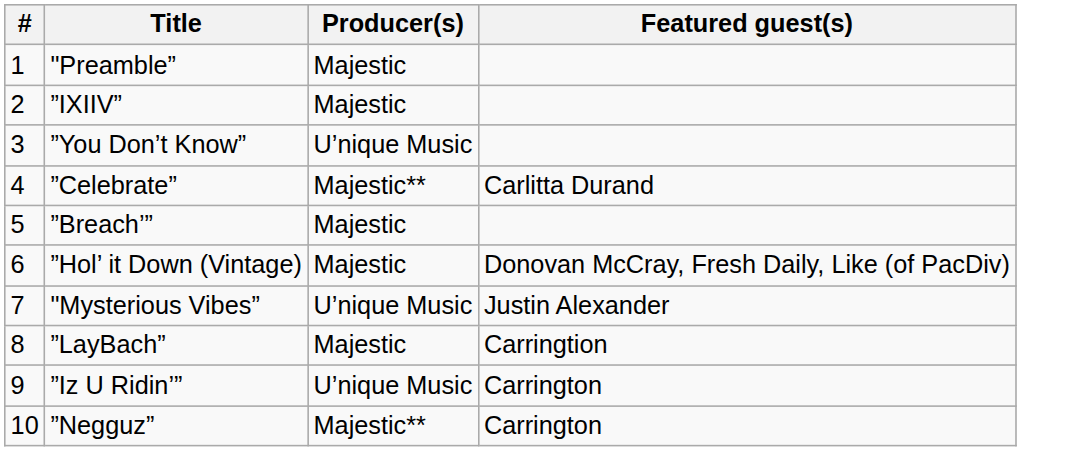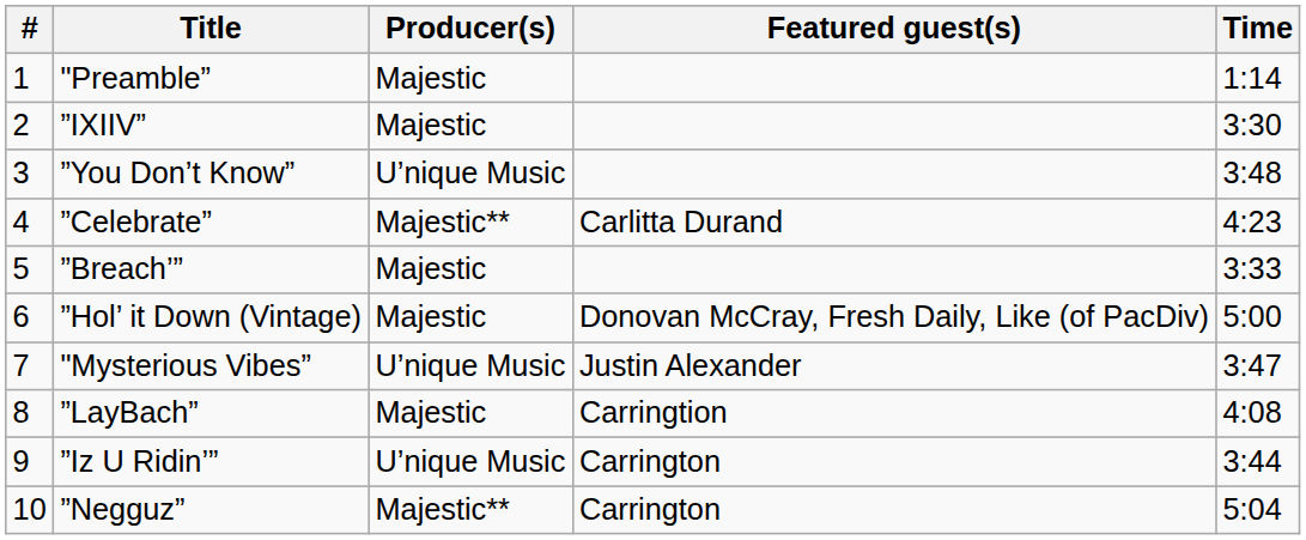 <table class="wikitable">
 <tr>
 <th>#</th>
 <th>Title</th>
 <th>Producer(s)</th>
 <th>Featured guest(s)</th>
+<th>Time</th>
 </tr>
 <tr>
 <td>1</td>
 <td>"Preamble”</td>
 <td>Majestic</td>
 <td></td>
+<td>1:14</td>
 </tr>
 <tr>
 <td>2</td>
 <td>”IXIIV”</td>
 <td>Majestic</td>
 <td></td>
+<td>3:30</td>
 </tr>
 <tr>
 <td>3</td>
 <td>”You Don’t Know”</td>
 <td>U’nique Music</td>
 <td></td>
+<td>3:48</td>
 </tr>
 <tr>
 <td>4</td>
 <td>”Celebrate”</td>
 <td>Majestic**</td>
 <td>Carlitta Durand</td>
+<td>4:23</td>
 </tr>
 <tr>
 <td>5</td>
 <td>”Breach’”</td>
 <td>Majestic</td>
 <td></td>
+<td>3:33</td>
 </tr>
 <tr>
 <td>6</td>
 <td>”Hol’ it Down (Vintage)</td>
 <td>Majestic</td>
 <td>Donovan McCray, Fresh Daily, Like (of PacDiv)</td>
+<td>5:00</td>
 </tr>
 <tr>
 <td>7</td>
 <td>"Mysterious Vibes”</td>
 <td>U’nique Music</td>
 <td>Justin Alexander</td>
+<td>3:47</td>
 </tr>
 <tr>
 <td>8</td>
 <td>”LayBach”</td>
 <td>Majestic</td>
 <td>Carringtion</td>
+<td>4:08</td>
 </tr>
 <tr>
 <td>9</td>
 <td>”Iz U Ridin’”</td>
 <td>U’nique Music</td>
 <td>Carrington</td>
+<td>3:44</td>
 </tr>
 <tr>
 <td>10</td>
 <td>”Negguz”</td>
 <td>Majestic**</td>
 <td>Carrington</td>
+<td>5:04</td>
 </tr>
 </table>
